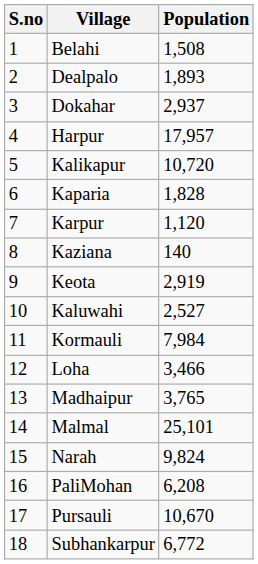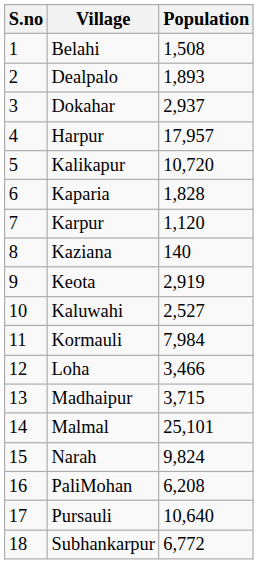 <table class="wikitable sortable mw-collapsible mw-collapsed">
 <tr>
 <th>S.no</th>
 <th>Village</th>
 <th>Population</th>
 </tr>
 <tr>
 <td>1</td>
 <td>Belahi</td>
 <td>1,508</td>
 </tr>
 <tr>
 <td>2</td>
 <td>Dealpalo</td>
 <td>1,893</td>
 </tr>
 <tr>
 <td>3</td>
 <td>Dokahar</td>
 <td>2,937</td>
 </tr>
 <tr>
 <td>4</td>
 <td>Harpur</td>
 <td>17,957</td>
 </tr>
 <tr>
 <td>5</td>
 <td>Kalikapur</td>
 <td>10,720</td>
 </tr>
 <tr>
 <td>6</td>
 <td>Kaparia</td>
 <td>1,828</td>
 </tr>
 <tr>
 <td>7</td>
 <td>Karpur</td>
 <td>1,120</td>
 </tr>
 <tr>
 <td>8</td>
 <td>Kaziana</td>
 <td>140</td>
 </tr>
 <tr>
 <td>9</td>
 <td>Keota</td>
 <td>2,919</td>
 </tr>
 <tr>
 <td>10</td>
 <td>Kaluwahi</td>
 <td>2,527</td>
 </tr>
 <tr>
 <td>11</td>
 <td>Kormauli</td>
 <td>7,984</td>
 </tr>
 <tr>
 <td>12</td>
 <td>Loha</td>
 <td>3,466</td>
 </tr>
 <tr>
 <td>13</td>
 <td>Madhaipur</td>
-<td>3,765</td>
+<td>3,715</td>
 </tr>
 <tr>
 <td>14</td>
 <td>Malmal</td>
 <td>25,101</td>
 </tr>
 <tr>
 <td>15</td>
 <td>Narah</td>
 <td>9,824</td>
 </tr>
 <tr>
 <td>16</td>
 <td>PaliMohan</td>
 <td>6,208</td>
 </tr>
 <tr>
 <td>17</td>
 <td>Pursauli</td>
-<td>10,670</td>
+<td>10,640</td>
 </tr>
 <tr>
 <td>18</td>
 <td>Subhankarpur</td>
 <td>6,772</td>
 </tr>
 </table>
